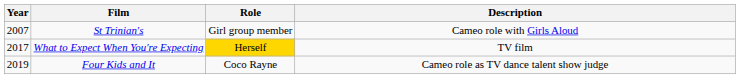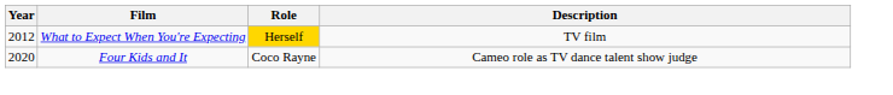 <table class="wikitable sortable plainrowheaders" style="text-align:center;">
 <tr>
 <th scope="col">Year</th>
 <th scope="col">Film</th>
 <th scope="col">Role</th>
 <th scope="col" class="unsortable" style="width: 40em;">Description</th>
 </tr>
 <tr>
-<td>2007</td>
-<td><em><a href='#'>St Trinian's</a> </em></td>
-<td>Girl group member</td>
-<td>Cameo role with <a href='#'>Girls Aloud</a></td>
-</tr>
-<tr>
-<td>2017</td>
+<td>2012</td>
 <td><em><a href='#'>What to Expect When You're Expecting</a></em></td>
 <td style="background: gold;">Herself</td>
 <td>TV film</td>
 </tr>
 <tr>
-<td>2019</td>
+<td>2020</td>
 <td><em><a href='#'>Four Kids and It</a></em></td>
 <td>Coco Rayne</td>
 <td>Cameo role as TV dance talent show judge</td>
 </tr>
 </table>
